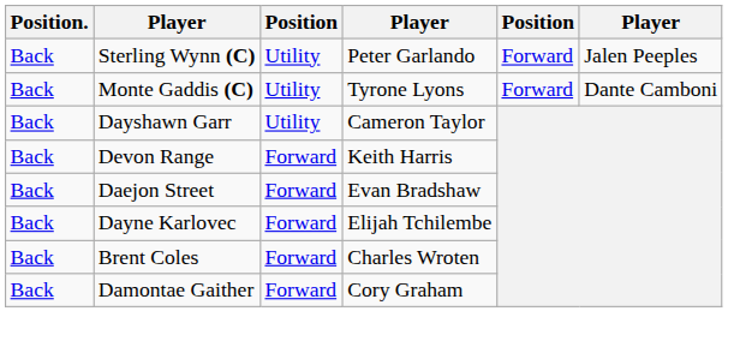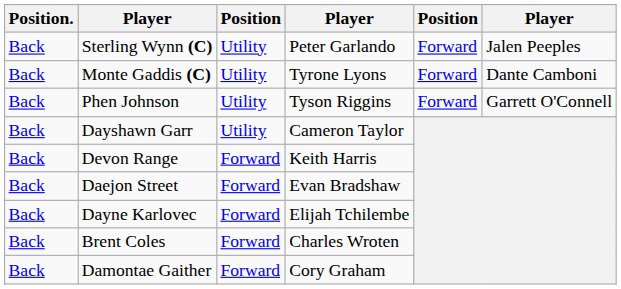 <table class="wikitable">
 <tr>
 <th>Position.</th>
 <th>Player</th>
 <th>Position</th>
 <th>Player</th>
 <th>Position</th>
 <th>Player</th>
 </tr>
 <tr>
 <td><a href='#'>Back</a></td>
 <td>Sterling Wynn <strong>(C)</strong> </td>
 <td><a href='#'>Utility</a></td>
 <td>Peter Garlando  </td>
 <td><a href='#'>Forward</a></td>
 <td>Jalen Peeples </td>
 </tr>
 <tr>
 <td><a href='#'>Back</a></td>
 <td>Monte Gaddis <strong>(C) </strong></td>
 <td><a href='#'>Utility</a></td>
 <td>Tyrone Lyons </td>
 <td><a href='#'>Forward</a></td>
 <td>Dante Camboni </td>
+</tr>
+<tr>
+<td><a href='#'>Back</a></td>
+<td>Phen Johnson </td>
+<td><a href='#'>Utility</a></td>
+<td>Tyson Riggins </td>
+<td><a href='#'>Forward</a></td>
+<td>Garrett O'Connell </td>
 </tr>
 <tr>
 <td><a href='#'>Back</a></td>
 <td>Dayshawn Garr </td>
 <td><a href='#'>Utility</a></td>
 <td>Cameron Taylor </td>
 <th colspan="2" rowspan="6"></th>
 </tr>
 <tr>
 <td><a href='#'>Back</a></td>
 <td>Devon Range </td>
 <td><a href='#'>Forward</a></td>
 <td>Keith Harris </td>
 </tr>
 <tr>
 <td><a href='#'>Back</a></td>
 <td>Daejon Street </td>
 <td><a href='#'>Forward</a></td>
 <td>Evan Bradshaw </td>
 </tr>
 <tr>
 <td><a href='#'>Back</a></td>
 <td>Dayne Karlovec </td>
 <td><a href='#'>Forward</a></td>
 <td>Elijah Tchilembe  </td>
 </tr>
 <tr>
 <td><a href='#'>Back</a></td>
 <td>Brent Coles </td>
 <td><a href='#'>Forward</a></td>
 <td>Charles Wroten </td>
 </tr>
 <tr>
 <td><a href='#'>Back</a></td>
 <td>Damontae Gaither </td>
 <td><a href='#'>Forward</a></td>
 <td>Cory Graham </td>
 </tr>
 </table>
